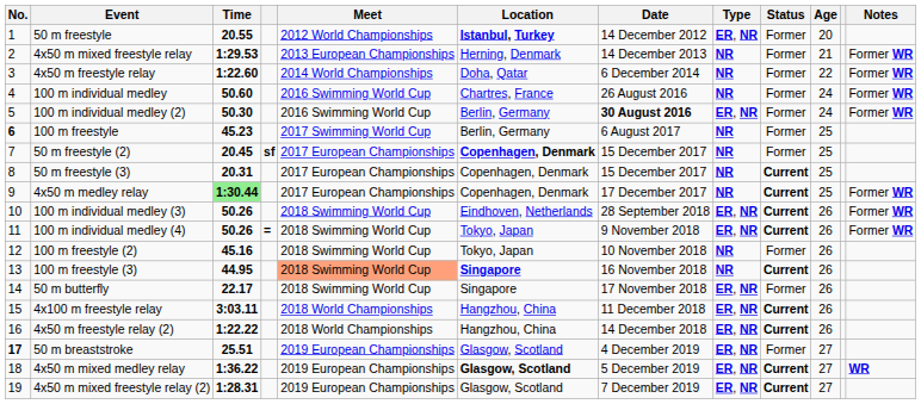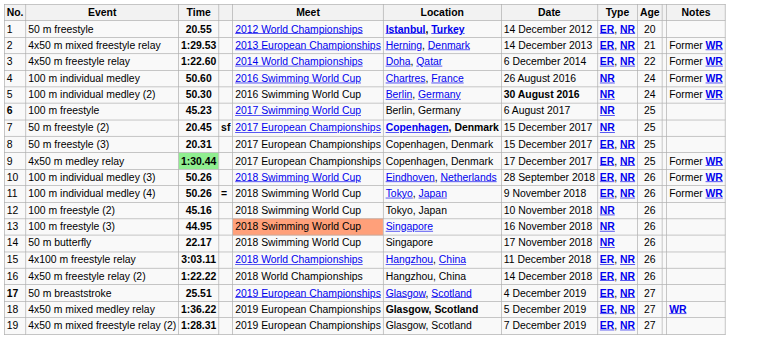 <table class="wikitable sortable">
 <tr>
 <th>No.</th>
 <th>Event</th>
 <th>Time</th>
 <th></th>
 <th>Meet</th>
 <th>Location</th>
 <th>Date</th>
 <th>Type</th>
-<th>Status</th>
 <th>Age</th>
 <th></th>
 <th>Notes</th>
 </tr>
 <tr>
 <td>1</td>
 <td>50 m freestyle</td>
 <td style="text-align:center;"><strong>20.55</strong></td>
 <td></td>
 <td><a href='#'>2012 World Championships</a></td>
 <td><strong><a href='#'>Istanbul</a>, <a href='#'>Turkey</a></strong></td>
 <td>14 December 2012</td>
 <td><strong><a href='#'>ER</a></strong>, <strong><a href='#'>NR</a></strong></td>
-<td style="text-align:center;">Former</td>
 <td style="text-align:center;">20</td>
 <td style="text-align:center;"></td>
 <td></td>
 </tr>
 <tr>
 <td>2</td>
 <td>4x50 m mixed freestyle relay</td>
 <td style="text-align:center;"><strong>1:29.53</strong></td>
 <td></td>
 <td><a href='#'>2013 European Championships</a></td>
 <td><a href='#'>Herning</a>, <a href='#'>Denmark</a></td>
 <td>14 December 2013</td>
-<td><strong><a href='#'>NR</a></strong></td>
-<td style="text-align:center;">Former</td>
+<td><strong><a href='#'>ER</a></strong>, <strong><a href='#'>NR</a></strong></td>
 <td style="text-align:center;">21</td>
 <td style="text-align:center;"></td>
 <td>Former <strong><a href='#'>WR</a></strong></td>
 </tr>
 <tr>
 <td>3</td>
 <td>4x50 m freestyle relay</td>
 <td style="text-align:center;"><strong>1:22.60</strong></td>
 <td></td>
 <td><a href='#'>2014 World Championships</a></td>
 <td><a href='#'>Doha</a>, <a href='#'>Qatar</a></td>
 <td>6 December 2014</td>
-<td><strong><a href='#'>NR</a></strong></td>
-<td style="text-align:center;">Former</td>
+<td><strong><a href='#'>ER</a></strong>, <strong><a href='#'>NR</a></strong></td>
 <td style="text-align:center;">22</td>
 <td style="text-align:center;"></td>
 <td>Former <strong><a href='#'>WR</a></strong></td>
 </tr>
 <tr>
 <td>4</td>
 <td>100 m individual medley</td>
 <td style="text-align:center;"><strong>50.60</strong></td>
 <td></td>
 <td><a href='#'>2016 Swimming World Cup</a></td>
 <td><a href='#'>Chartres</a>, <a href='#'>France</a></td>
 <td>26 August 2016</td>
 <td><strong><a href='#'>NR</a></strong></td>
-<td style="text-align:center;">Former</td>
 <td style="text-align:center;">24</td>
 <td style="text-align:center;"></td>
 <td>Former <strong><a href='#'>WR</a></strong></td>
 </tr>
 <tr>
 <td>5</td>
 <td>100 m individual medley (2)</td>
 <td style="text-align:center;"><strong>50.30</strong></td>
 <td></td>
 <td>2016 Swimming World Cup</td>
 <td><a href='#'>Berlin</a>, <a href='#'>Germany</a></td>
 <td><strong>30 August 2016</strong></td>
-<td><strong><a href='#'>ER</a></strong>, <strong><a href='#'>NR</a></strong></td>
-<td style="text-align:center;">Former</td>
+<td><strong><a href='#'>NR</a></strong></td>
 <td style="text-align:center;">24</td>
 <td style="text-align:center;"></td>
 <td>Former <strong><a href='#'>WR</a></strong></td>
 </tr>
 <tr>
 <td><strong>6</strong></td>
 <td>100 m freestyle</td>
 <td style="text-align:center;"><strong>45.23</strong></td>
 <td></td>
 <td><a href='#'>2017 Swimming World Cup</a></td>
 <td>Berlin, Germany</td>
 <td>6 August 2017</td>
 <td><strong><a href='#'>NR</a></strong></td>
-<td style="text-align:center;">Former</td>
 <td style="text-align:center;">25</td>
 <td style="text-align:center;"></td>
 <td></td>
 </tr>
 <tr>
 <td>7</td>
 <td>50 m freestyle (2)</td>
 <td style="text-align:center;"><strong>20.45</strong></td>
 <td><strong>sf</strong></td>
 <td><a href='#'>2017 European Championships</a></td>
 <td><strong><a href='#'>Copenhagen</a>, Denmark</strong></td>
 <td>15 December 2017</td>
 <td><strong><a href='#'>NR</a></strong></td>
-<td style="text-align:center;">Former</td>
 <td style="text-align:center;">25</td>
 <td style="text-align:center;"></td>
 <td></td>
 </tr>
 <tr>
 <td>8</td>
 <td>50 m freestyle (3)</td>
 <td style="text-align:center;"><strong>20.31</strong></td>
 <td></td>
 <td>2017 European Championships</td>
 <td>Copenhagen, Denmark</td>
 <td>15 December 2017</td>
-<td><strong><a href='#'>NR</a></strong></td>
-<td style="text-align:center;"><strong>Current</strong></td>
+<td><strong><a href='#'>ER</a></strong>, <strong><a href='#'>NR</a></strong></td>
 <td style="text-align:center;">25</td>
 <td style="text-align:center;"></td>
 <td></td>
 </tr>
 <tr>
 <td>9</td>
 <td>4x50 m medley relay</td>
 <td style="background: lightgreen; text-align:center;"><strong>1:30.44</strong></td>
 <td></td>
 <td>2017 European Championships</td>
 <td>Copenhagen, Denmark</td>
 <td>17 December 2017</td>
-<td><strong><a href='#'>NR</a></strong></td>
-<td style="text-align:center;"><strong>Current</strong></td>
+<td><strong><a href='#'>ER</a></strong>, <strong><a href='#'>NR</a></strong></td>
 <td style="text-align:center;">25</td>
 <td style="text-align:center;"></td>
 <td>Former <strong><a href='#'>WR</a></strong></td>
 </tr>
 <tr>
 <td>10</td>
 <td>100 m individual medley (3)</td>
 <td style="text-align:center;"><strong>50.26</strong></td>
 <td></td>
 <td><a href='#'>2018 Swimming World Cup</a></td>
 <td><a href='#'>Eindhoven</a>, <a href='#'>Netherlands</a></td>
 <td>28 September 2018</td>
 <td><strong><a href='#'>ER</a></strong>, <strong><a href='#'>NR</a></strong></td>
-<td style="text-align:center;"><strong>Current</strong></td>
 <td style="text-align:center;">26</td>
 <td style="text-align:center;"></td>
 <td>Former <strong><a href='#'>WR</a></strong></td>
 </tr>
 <tr>
 <td>11</td>
 <td>100 m individual medley (4)</td>
 <td style="text-align:center;"><strong>50.26</strong></td>
 <td><strong>=</strong></td>
 <td>2018 Swimming World Cup</td>
 <td><a href='#'>Tokyo</a>, <a href='#'>Japan</a></td>
 <td>9 November 2018</td>
 <td><strong><a href='#'>ER</a></strong>, <strong><a href='#'>NR</a></strong></td>
-<td style="text-align:center;"><strong>Current</strong></td>
 <td style="text-align:center;">26</td>
 <td style="text-align:center;"></td>
 <td>Former <strong><a href='#'>WR</a></strong></td>
 </tr>
 <tr>
 <td>12</td>
 <td>100 m freestyle (2)</td>
 <td style="text-align:center;"><strong>45.16</strong></td>
 <td></td>
 <td>2018 Swimming World Cup</td>
 <td>Tokyo, Japan</td>
 <td>10 November 2018</td>
 <td><strong><a href='#'>NR</a></strong></td>
-<td style="text-align:center;">Former</td>
 <td style="text-align:center;">26</td>
 <td style="text-align:center;"></td>
 <td></td>
 </tr>
 <tr>
 <td>13</td>
 <td>100 m freestyle (3)</td>
 <td style="text-align:center;"><strong>44.95</strong></td>
 <td></td>
 <td style="background: lightsalmon;">2018 Swimming World Cup</td>
-<td><strong><a href='#'>Singapore</a></strong></td>
+<td><a href='#'>Singapore</a></td>
 <td>16 November 2018</td>
 <td><strong><a href='#'>NR</a></strong></td>
-<td style="text-align:center;"><strong>Current</strong></td>
 <td style="text-align:center;">26</td>
 <td style="text-align:center;"></td>
 <td></td>
 </tr>
 <tr>
 <td>14</td>
 <td>50 m butterfly</td>
 <td style="text-align:center;"><strong>22.17</strong></td>
 <td></td>
 <td>2018 Swimming World Cup</td>
 <td>Singapore</td>
 <td>17 November 2018</td>
-<td><strong><a href='#'>ER</a></strong>, <strong><a href='#'>NR</a></strong></td>
-<td style="text-align:center;">Former</td>
+<td><strong><a href='#'>NR</a></strong></td>
 <td style="text-align:center;">26</td>
 <td style="text-align:center;"></td>
 <td></td>
 </tr>
 <tr>
 <td>15</td>
 <td>4x100 m freestyle relay</td>
 <td style="text-align:center;"><strong>3:03.11</strong></td>
 <td></td>
 <td><a href='#'>2018 World Championships</a></td>
 <td><a href='#'>Hangzhou</a>, <a href='#'>China</a></td>
 <td>11 December 2018</td>
 <td><strong><a href='#'>ER</a></strong>, <strong><a href='#'>NR</a></strong></td>
-<td style="text-align:center;"><strong>Current</strong></td>
 <td style="text-align:center;">26</td>
 <td style="text-align:center;"></td>
 <td></td>
 </tr>
 <tr>
 <td>16</td>
 <td>4x50 m freestyle relay (2)</td>
 <td style="text-align:center;"><strong>1:22.22</strong></td>
 <td></td>
 <td>2018 World Championships</td>
 <td>Hangzhou, China</td>
 <td>14 December 2018</td>
 <td><strong><a href='#'>ER</a></strong>, <strong><a href='#'>NR</a></strong></td>
-<td style="text-align:center;"><strong>Current</strong></td>
 <td style="text-align:center;">26</td>
 <td style="text-align:center;"></td>
 <td></td>
 </tr>
 <tr>
 <td><strong>17</strong></td>
 <td>50 m breaststroke</td>
 <td style="text-align:center;"><strong>25.51</strong></td>
 <td></td>
 <td><a href='#'>2019 European Championships</a></td>
 <td><a href='#'>Glasgow</a>, <a href='#'>Scotland</a></td>
 <td>4 December 2019</td>
 <td><strong><a href='#'>ER</a></strong>, <strong><a href='#'>NR</a></strong></td>
-<td style="text-align:center;">Former</td>
 <td style="text-align:center;">27</td>
 <td style="text-align:center;"></td>
 <td></td>
 </tr>
 <tr>
 <td>18</td>
 <td>4x50 m mixed medley relay</td>
 <td style="text-align:center;"><strong>1:36.22</strong></td>
 <td></td>
 <td>2019 European Championships</td>
 <td><strong>Glasgow, Scotland</strong></td>
 <td>5 December 2019</td>
 <td><strong><a href='#'>ER</a></strong>, <strong><a href='#'>NR</a></strong></td>
-<td style="text-align:center;"><strong>Current</strong></td>
 <td style="text-align:center;">27</td>
 <td style="text-align:center;"></td>
 <td><strong><a href='#'>WR</a></strong></td>
 </tr>
 <tr>
 <td>19</td>
 <td>4x50 m mixed freestyle relay (2)</td>
 <td style="text-align:center;"><strong>1:28.31</strong></td>
 <td></td>
 <td>2019 European Championships</td>
 <td>Glasgow, Scotland</td>
 <td>7 December 2019</td>
 <td><strong><a href='#'>ER</a></strong>, <strong><a href='#'>NR</a></strong></td>
-<td style="text-align:center;"><strong>Current</strong></td>
 <td style="text-align:center;">27</td>
 <td style="text-align:center;"></td>
 <td></td>
 </tr>
 </table>
